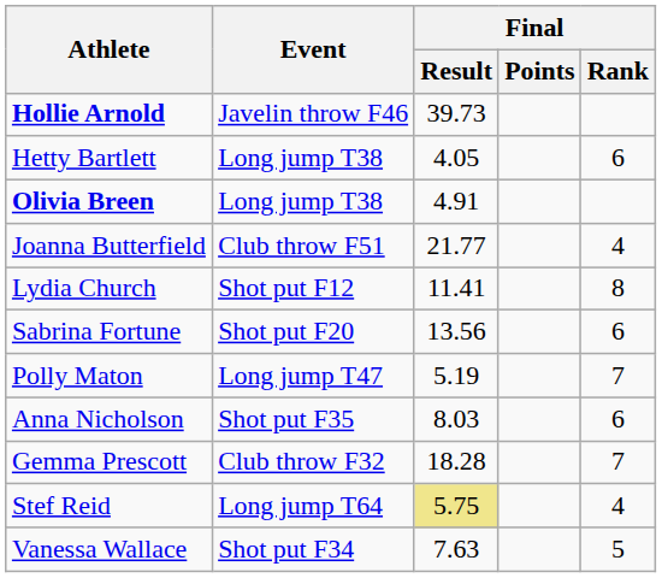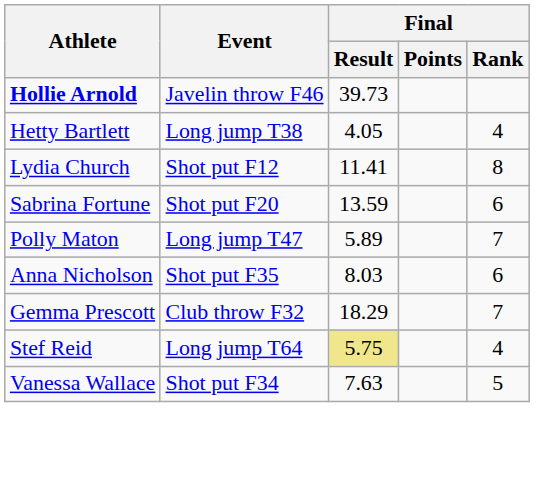 <table class=wikitable style="font-size:90%">
 <tr>
 <th rowspan="2">Athlete</th>
 <th rowspan="2">Event</th>
 <th colspan="3">Final</th>
 </tr>
 <tr>
 <th>Result</th>
 <th>Points</th>
 <th>Rank</th>
 </tr>
 <tr align=center>
 <td align=left><strong><a href='#'>Hollie Arnold</a></strong></td>
 <td align=left><a href='#'>Javelin throw F46</a></td>
 <td>39.73</td>
 <td></td>
 <td></td>
 </tr>
 <tr align=center>
 <td align=left><a href='#'>Hetty Bartlett</a></td>
 <td align=left><a href='#'>Long jump T38</a></td>
 <td>4.05</td>
 <td></td>
-<td>6</td>
-</tr>
-<tr align=center>
-<td align=left><strong><a href='#'>Olivia Breen</a></strong></td>
-<td align=left><a href='#'>Long jump T38</a></td>
-<td>4.91</td>
-<td></td>
-<td></td>
-</tr>
-<tr align=center>
-<td align=left><a href='#'>Joanna Butterfield</a></td>
-<td align=left><a href='#'>Club throw F51</a></td>
-<td>21.77</td>
-<td></td>
 <td>4</td>
 </tr>
 <tr align=center>
 <td align=left><a href='#'>Lydia Church</a></td>
 <td align=left><a href='#'>Shot put F12</a></td>
 <td>11.41</td>
 <td></td>
 <td>8</td>
 </tr>
 <tr align=center>
 <td align=left><a href='#'>Sabrina Fortune</a></td>
 <td align=left><a href='#'>Shot put F20</a></td>
-<td>13.56</td>
+<td>13.59</td>
 <td></td>
 <td>6</td>
 </tr>
 <tr align=center>
 <td align=left><a href='#'>Polly Maton</a></td>
 <td align=left><a href='#'>Long jump T47</a></td>
-<td>5.19</td>
+<td>5.89</td>
 <td></td>
 <td>7</td>
 </tr>
 <tr align=center>
 <td align=left><a href='#'>Anna Nicholson</a></td>
 <td align=left><a href='#'>Shot put F35</a></td>
 <td>8.03</td>
 <td></td>
 <td>6</td>
 </tr>
 <tr align=center>
 <td align=left><a href='#'>Gemma Prescott</a></td>
 <td align=left><a href='#'>Club throw F32</a></td>
-<td>18.28</td>
+<td>18.29</td>
 <td></td>
 <td>7</td>
 </tr>
 <tr align=center>
 <td align=left><a href='#'>Stef Reid</a></td>
 <td align=left><a href='#'>Long jump T64</a></td>
 <td style="background: khaki;">5.75</td>
 <td></td>
 <td>4</td>
 </tr>
 <tr align=center>
 <td align=left><a href='#'>Vanessa Wallace</a></td>
 <td align=left><a href='#'>Shot put F34</a></td>
 <td>7.63</td>
 <td></td>
 <td>5</td>
 </tr>
 </table>
